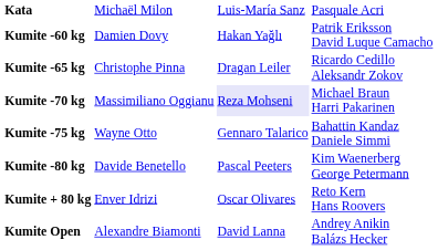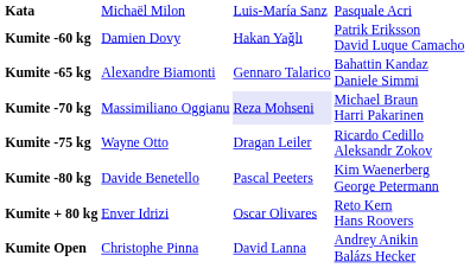 <table>
 <tr>
 <td><strong>Kata</strong></td>
 <td> <a href='#'>Michaël Milon</a></td>
 <td> <a href='#'>Luis-María Sanz</a></td>
 <td> <a href='#'>Pasquale Acri</a></td>
 </tr>
 <tr>
 <td><strong>Kumite -60 kg</strong></td>
 <td> <a href='#'>Damien Dovy</a></td>
 <td> <a href='#'>Hakan Yağlı</a></td>
 <td> <a href='#'>Patrik Eriksson</a> <br>  <a href='#'>David Luque Camacho</a></td>
 </tr>
 <tr>
 <td><strong>Kumite -65 kg</strong></td>
-<td> <a href='#'>Christophe Pinna</a></td>
-<td> <a href='#'>Dragan Leiler</a></td>
-<td> <a href='#'>Ricardo Cedillo</a> <br>  <a href='#'>Aleksandr Zokov</a></td>
+<td> <a href='#'>Alexandre Biamonti</a></td>
+<td> <a href='#'>Gennaro Talarico</a></td>
+<td> <a href='#'>Bahattin Kandaz</a> <br>  <a href='#'>Daniele Simmi</a></td>
 </tr>
 <tr>
 <td><strong>Kumite -70 kg</strong></td>
 <td> <a href='#'>Massimiliano Oggianu</a></td>
 <td style="background: lavender;"> <a href='#'>Reza Mohseni</a></td>
 <td> <a href='#'>Michael Braun</a> <br>  <a href='#'>Harri Pakarinen</a></td>
 </tr>
 <tr>
 <td><strong>Kumite -75 kg</strong></td>
 <td> <a href='#'>Wayne Otto</a></td>
-<td> <a href='#'>Gennaro Talarico</a></td>
-<td> <a href='#'>Bahattin Kandaz</a> <br>  <a href='#'>Daniele Simmi</a></td>
+<td> <a href='#'>Dragan Leiler</a></td>
+<td> <a href='#'>Ricardo Cedillo</a> <br>  <a href='#'>Aleksandr Zokov</a></td>
 </tr>
 <tr>
 <td><strong>Kumite -80 kg</strong></td>
 <td> <a href='#'>Davide Benetello</a></td>
 <td> <a href='#'>Pascal Peeters</a></td>
 <td> <a href='#'>Kim Waenerberg</a> <br>  <a href='#'>George Petermann</a></td>
 </tr>
 <tr>
 <td><strong>Kumite + 80 kg</strong></td>
 <td> <a href='#'>Enver Idrizi</a></td>
 <td> <a href='#'>Oscar Olivares</a></td>
 <td> <a href='#'>Reto Kern</a> <br>  <a href='#'>Hans Roovers</a></td>
 </tr>
 <tr>
 <td><strong>Kumite Open</strong></td>
-<td> <a href='#'>Alexandre Biamonti</a></td>
+<td> <a href='#'>Christophe Pinna</a></td>
 <td> <a href='#'>David Lanna</a></td>
 <td> <a href='#'>Andrey Anikin</a> <br>  <a href='#'>Balázs Hecker</a></td>
 </tr>
 <tr>
 </tr>
 </table>
